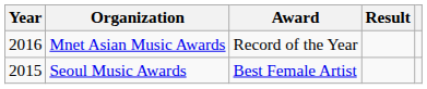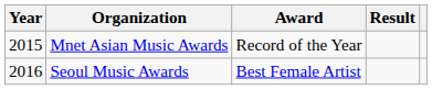 <table class="wikitable plainrowheaders">
 <tr>
 <th scope="col">Year</th>
 <th scope="col">Organization</th>
 <th scope="col">Award</th>
 <th scope="col">Result</th>
 <th class="unsortable"></th>
 </tr>
 <tr>
-<td>2016</td>
+<td>2015</td>
 <td><a href='#'>Mnet Asian Music Awards</a></td>
 <td>Record of the Year</td>
 <td></td>
 <td style="text-align:center;"></td>
 </tr>
 <tr>
-<td>2015</td>
+<td>2016</td>
 <td><a href='#'>Seoul Music Awards</a></td>
 <td><a href='#'>Best Female Artist</a></td>
 <td></td>
 <td style="text-align:center;"></td>
 </tr>
 </table>
